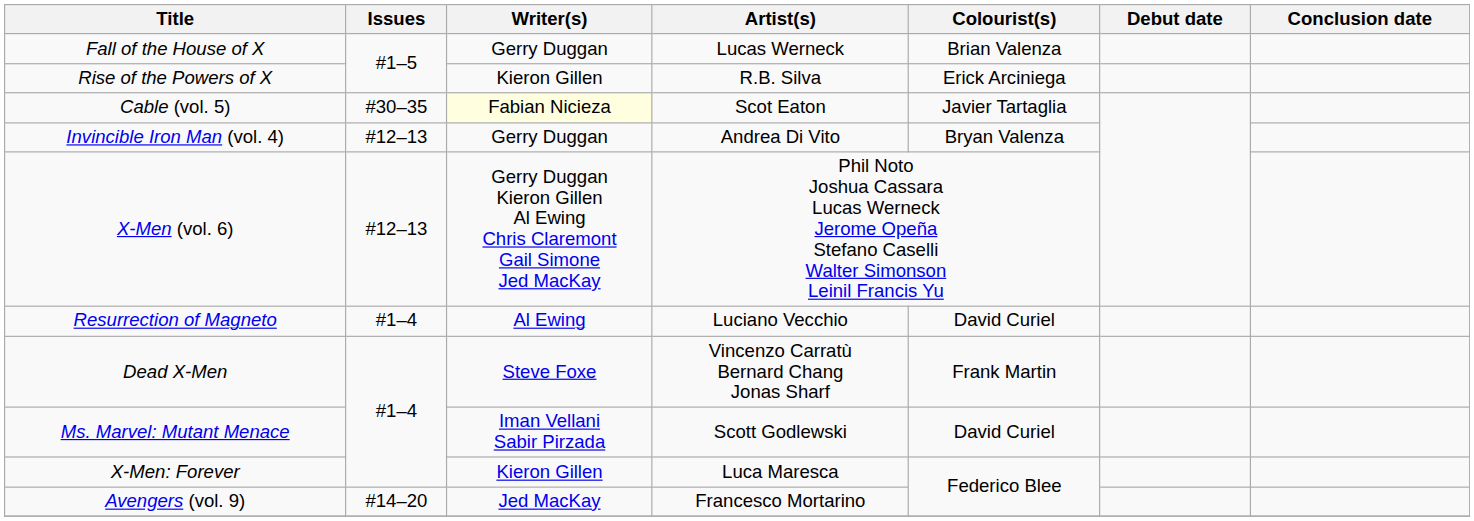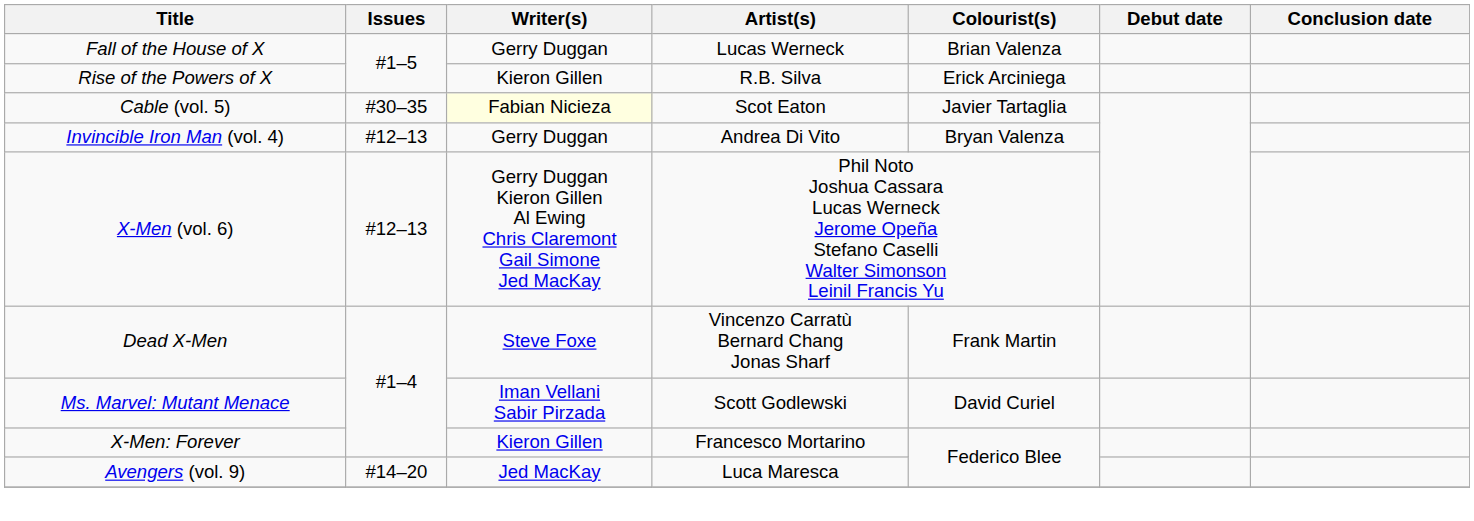 <table class="wikitable" style="text-align:center; width:100%">
 <tr>
 <th scope="col">Title</th>
 <th scope="col">Issues</th>
 <th scope="col">Writer(s)</th>
 <th scope="col">Artist(s)</th>
 <th scope="col">Colourist(s)</th>
 <th scope="col">Debut date</th>
 <th scope="col">Conclusion date</th>
 </tr>
 <tr>
 <td><em>Fall of the House of X</em></td>
 <td rowspan="2">#1–5</td>
 <td>Gerry Duggan</td>
 <td>Lucas Werneck</td>
 <td>Brian Valenza</td>
 <td></td>
 <td></td>
 </tr>
 <tr>
 <td><em>Rise of the Powers of X</em></td>
 <td>Kieron Gillen</td>
 <td>R.B. Silva</td>
 <td>Erick Arciniega</td>
 <td></td>
 <td></td>
 </tr>
 <tr>
 <td><em>Cable</em> (vol. 5)</td>
 <td>#30–35</td>
 <td style="background: lightyellow;">Fabian Nicieza</td>
 <td>Scot Eaton</td>
 <td>Javier Tartaglia</td>
 <td rowspan="3"></td>
 <td></td>
 </tr>
 <tr>
 <td><em><a href='#'>Invincible Iron Man</a></em> (vol. 4)</td>
 <td>#12–13</td>
 <td>Gerry Duggan</td>
 <td>Andrea Di Vito</td>
 <td>Bryan Valenza</td>
 <td></td>
 </tr>
 <tr>
 <td><em><a href='#'>X-Men</a></em> (vol. 6)</td>
 <td>#12–13</td>
 <td>Gerry Duggan<br>Kieron Gillen<br>Al Ewing<br><a href='#'>Chris Claremont</a><br><a href='#'>Gail Simone</a><br><a href='#'>Jed MacKay</a></td>
 <td colspan="2">Phil Noto<br>Joshua Cassara<br>Lucas Werneck<br><a href='#'>Jerome Opeña</a><br>Stefano Caselli<br><a href='#'>Walter Simonson</a><br><a href='#'>Leinil Francis Yu</a></td>
 <td></td>
 </tr>
 <tr>
-<td><em><a href='#'>Resurrection of Magneto</a></em></td>
-<td>#1–4</td>
-<td><a href='#'>Al Ewing</a></td>
-<td>Luciano Vecchio</td>
-<td>David Curiel</td>
-<td></td>
-<td></td>
-</tr>
-<tr>
 <td><em>Dead X-Men</em></td>
 <td rowspan="3">#1–4</td>
 <td><a href='#'>Steve Foxe</a></td>
 <td>Vincenzo Carratù<br>Bernard Chang<br>Jonas Sharf</td>
 <td>Frank Martin</td>
 <td></td>
 <td></td>
 </tr>
 <tr>
 <td><em><a href='#'>Ms. Marvel: Mutant Menace</a></em></td>
 <td><a href='#'>Iman Vellani</a><br><a href='#'>Sabir Pirzada</a></td>
 <td>Scott Godlewski</td>
 <td>David Curiel</td>
 <td></td>
 <td></td>
 </tr>
 <tr>
 <td><em>X-Men: Forever</em></td>
 <td><a href='#'>Kieron Gillen</a></td>
-<td>Luca Maresca</td>
+<td>Francesco Mortarino</td>
 <td rowspan="2">Federico Blee</td>
 <td></td>
 <td></td>
 </tr>
 <tr>
 <td><em><a href='#'>Avengers</a></em> (vol. 9)</td>
 <td>#14–20</td>
 <td><a href='#'>Jed MacKay</a></td>
-<td>Francesco Mortarino</td>
+<td>Luca Maresca</td>
 <td></td>
 <td></td>
 </tr>
 <tr>
 </tr>
 </table>
